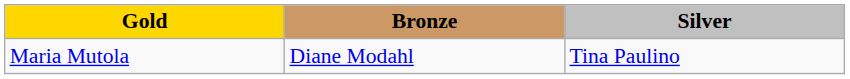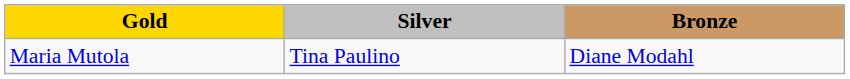 <table class="wikitable" style="text-align:left">
 <tr align="center">
 <td width=200 bgcolor=gold><strong>Gold</strong></td>
+<td width=200 bgcolor=silver><strong>Silver</strong></td>
 <td width=200 bgcolor=CC9966><strong>Bronze</strong></td>
-<td width=200 bgcolor=silver><strong>Silver</strong></td>
 </tr>
 <tr>
 <td><a href='#'>Maria Mutola</a><br><em></em></td>
+<td><a href='#'>Tina Paulino</a><br><em></em></td>
 <td><a href='#'>Diane Modahl</a><br><em></em></td>
-<td><a href='#'>Tina Paulino</a><br><em></em></td>
 </tr>
 </table>
